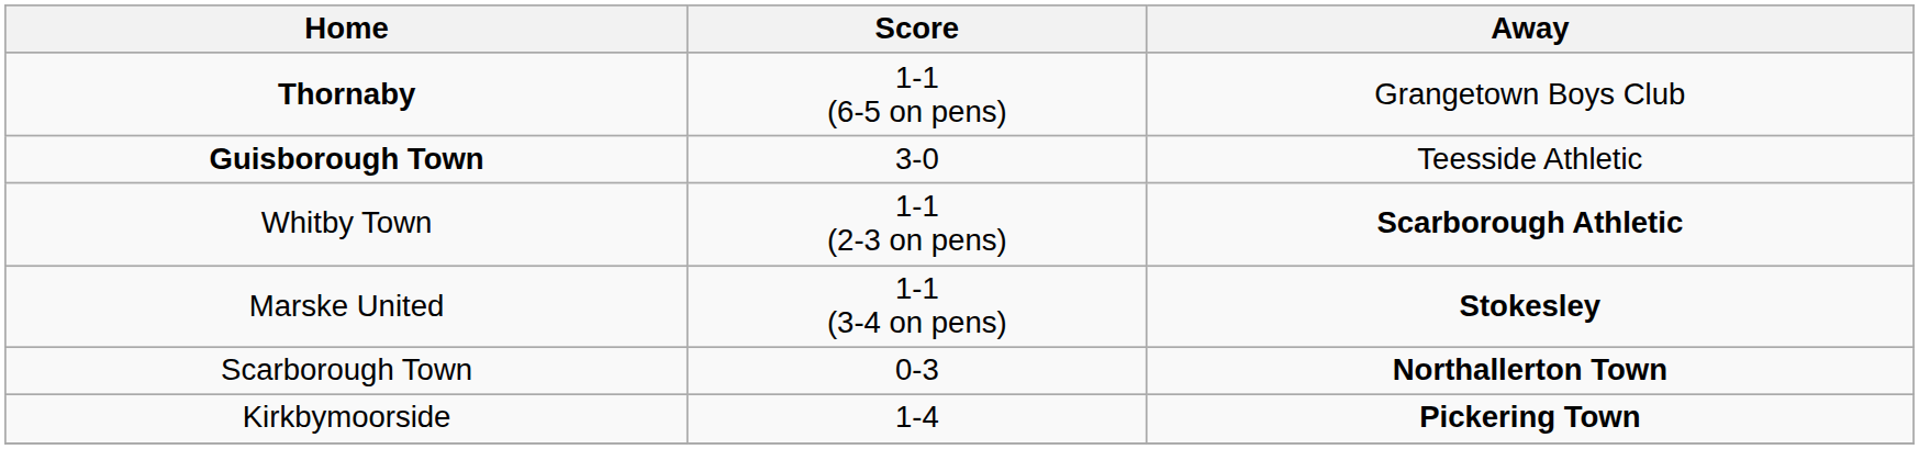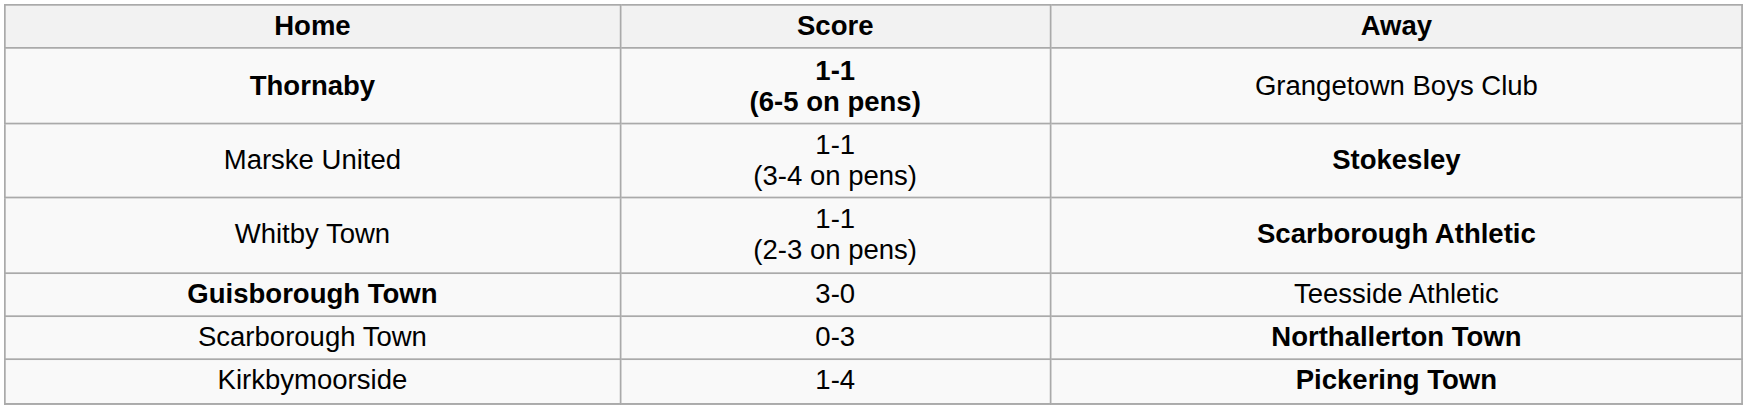 <table class="wikitable " style="text-align:center; width:80%;">
 <tr>
 <th>Home</th>
 <th>Score</th>
 <th>Away</th>
 </tr>
 <tr>
 <td><strong>Thornaby</strong></td>
-<td>1-1<br>(6-5 on pens)</td>
+<td><strong>1-1<br>(6-5 on pens)</strong></td>
 <td>Grangetown Boys Club</td>
 </tr>
 <tr>
-<td><strong>Guisborough Town</strong></td>
-<td>3-0</td>
-<td>Teesside Athletic</td>
+<td>Marske United</td>
+<td>1-1<br>(3-4 on pens)</td>
+<td><strong>Stokesley</strong></td>
 </tr>
 <tr>
 <td>Whitby Town</td>
 <td>1-1<br>(2-3 on pens)</td>
 <td><strong>Scarborough Athletic</strong></td>
 </tr>
 <tr>
-<td>Marske United</td>
-<td>1-1<br>(3-4 on pens)</td>
-<td><strong>Stokesley</strong></td>
+<td><strong>Guisborough Town</strong></td>
+<td>3-0</td>
+<td>Teesside Athletic</td>
 </tr>
 <tr>
 <td>Scarborough Town</td>
 <td>0-3</td>
 <td><strong>Northallerton Town</strong></td>
 </tr>
 <tr>
 <td>Kirkbymoorside</td>
 <td>1-4</td>
 <td><strong>Pickering Town</strong></td>
 </tr>
 <tr>
 </tr>
 </table>
